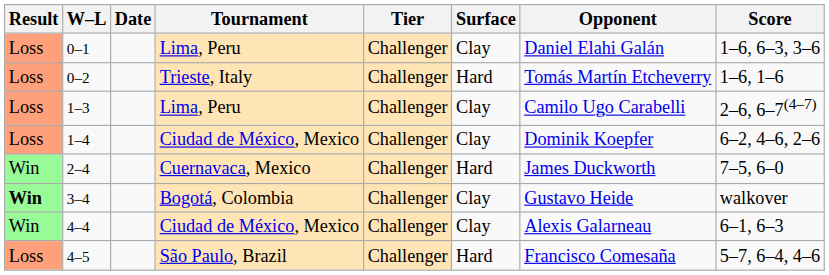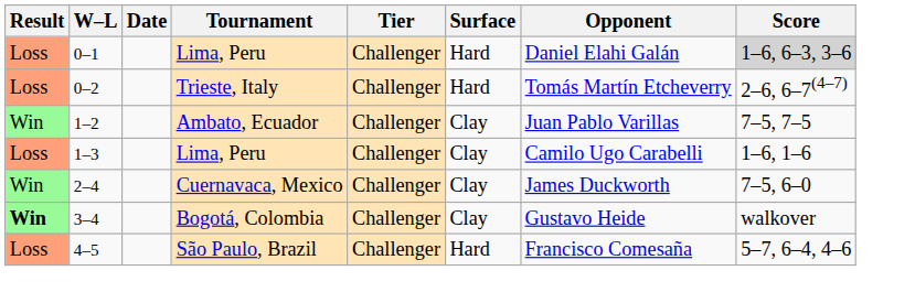 <table class="sortable wikitable">
 <tr>
 <th>Result</th>
 <th class="unsortable">W–L</th>
 <th>Date</th>
 <th>Tournament</th>
 <th>Tier</th>
 <th>Surface</th>
 <th>Opponent</th>
 <th class="unsortable">Score</th>
 </tr>
 <tr>
 <td bgcolor=ffa07a>Loss</td>
 <td><small>0–1</small></td>
 <td><a href='#'></a></td>
 <td style="background:moccasin;"><a href='#'>Lima</a>, Peru</td>
 <td style="background:moccasin;">Challenger</td>
-<td>Clay</td>
+<td>Hard</td>
 <td> <a href='#'>Daniel Elahi Galán</a></td>
-<td>1–6, 6–3, 3–6</td>
+<td style="background: lightgrey;">1–6, 6–3, 3–6</td>
 </tr>
 <tr>
 <td bgcolor=ffa07a>Loss</td>
 <td><small>0–2</small></td>
 <td><a href='#'></a></td>
 <td style="background:moccasin;"><a href='#'>Trieste</a>, Italy</td>
 <td style="background:moccasin;">Challenger</td>
 <td>Hard</td>
 <td> <a href='#'>Tomás Martín Etcheverry</a></td>
-<td>1–6, 1–6</td>
+<td>2–6, 6–7<sup>(4–7)</sup></td>
+</tr>
+<tr>
+<td bgcolor=98fb98>Win</td>
+<td><small>1–2</small></td>
+<td><a href='#'></a></td>
+<td style="background:moccasin;"><a href='#'>Ambato</a>, Ecuador</td>
+<td style="background:moccasin;">Challenger</td>
+<td>Clay</td>
+<td> <a href='#'>Juan Pablo Varillas</a></td>
+<td>7–5, 7–5</td>
 </tr>
 <tr>
 <td bgcolor=ffa07a>Loss</td>
 <td><small>1–3</small></td>
 <td><a href='#'></a></td>
 <td style="background:moccasin;"><a href='#'>Lima</a>, Peru</td>
 <td style="background:moccasin;">Challenger</td>
 <td>Clay</td>
 <td> <a href='#'>Camilo Ugo Carabelli</a></td>
-<td>2–6, 6–7<sup>(4–7)</sup></td>
-</tr>
-<tr>
-<td bgcolor=ffa07a>Loss</td>
-<td><small>1–4</small></td>
-<td><a href='#'></a></td>
-<td style="background:moccasin;"><a href='#'>Ciudad de México</a>, Mexico</td>
-<td style="background:moccasin;">Challenger</td>
-<td>Clay</td>
-<td> <a href='#'>Dominik Koepfer</a></td>
-<td>6–2, 4–6, 2–6</td>
+<td>1–6, 1–6</td>
 </tr>
 <tr>
 <td bgcolor=98fb98>Win</td>
 <td><small>2–4</small></td>
 <td><a href='#'></a></td>
 <td style="background:moccasin;"><a href='#'>Cuernavaca</a>, Mexico</td>
 <td style="background:moccasin;">Challenger</td>
-<td>Hard</td>
+<td>Clay</td>
 <td> <a href='#'>James Duckworth</a></td>
 <td>7–5, 6–0</td>
 </tr>
 <tr>
 <td bgcolor=98fb98><strong>Win</strong></td>
 <td><small>3–4</small></td>
 <td><a href='#'></a></td>
 <td style="background:moccasin;"><a href='#'>Bogotá</a>, Colombia</td>
 <td style="background:moccasin;">Challenger</td>
 <td>Clay</td>
 <td> <a href='#'>Gustavo Heide</a></td>
 <td>walkover</td>
 </tr>
 <tr>
-<td bgcolor=98fb98>Win</td>
-<td><small>4–4</small></td>
-<td><a href='#'></a></td>
-<td style="background:moccasin;"><a href='#'>Ciudad de México</a>, Mexico</td>
-<td style="background:moccasin;">Challenger</td>
-<td>Clay</td>
-<td> <a href='#'>Alexis Galarneau</a></td>
-<td>6–1, 6–3</td>
-</tr>
-<tr>
 <td bgcolor=ffa07a>Loss</td>
 <td><small>4–5</small></td>
 <td><a href='#'></a></td>
 <td style="background:moccasin;"><a href='#'>São Paulo</a>, Brazil</td>
 <td style="background:moccasin;">Challenger</td>
 <td>Hard</td>
 <td> <a href='#'>Francisco Comesaña</a></td>
 <td>5–7, 6–4, 4–6</td>
 </tr>
 </table>
